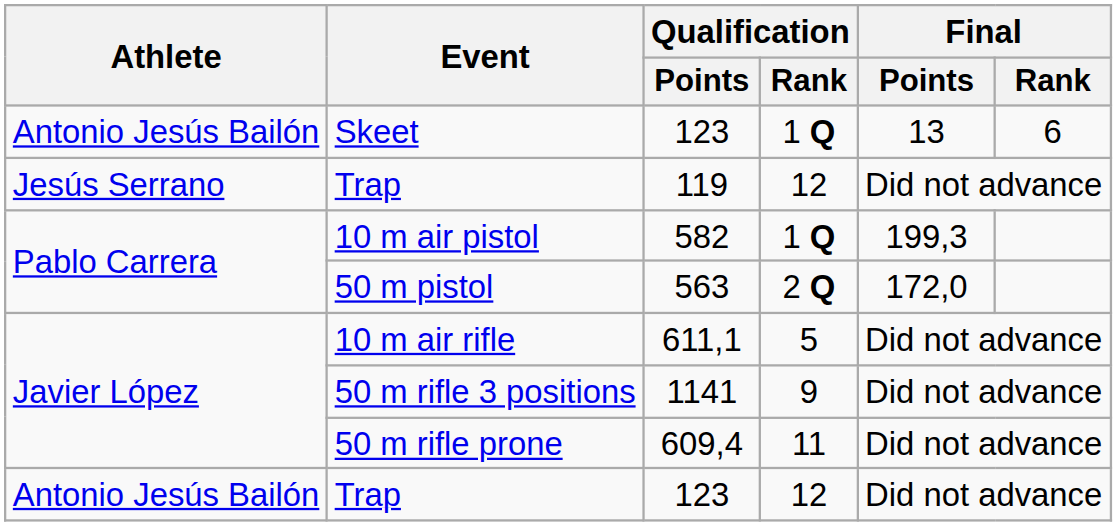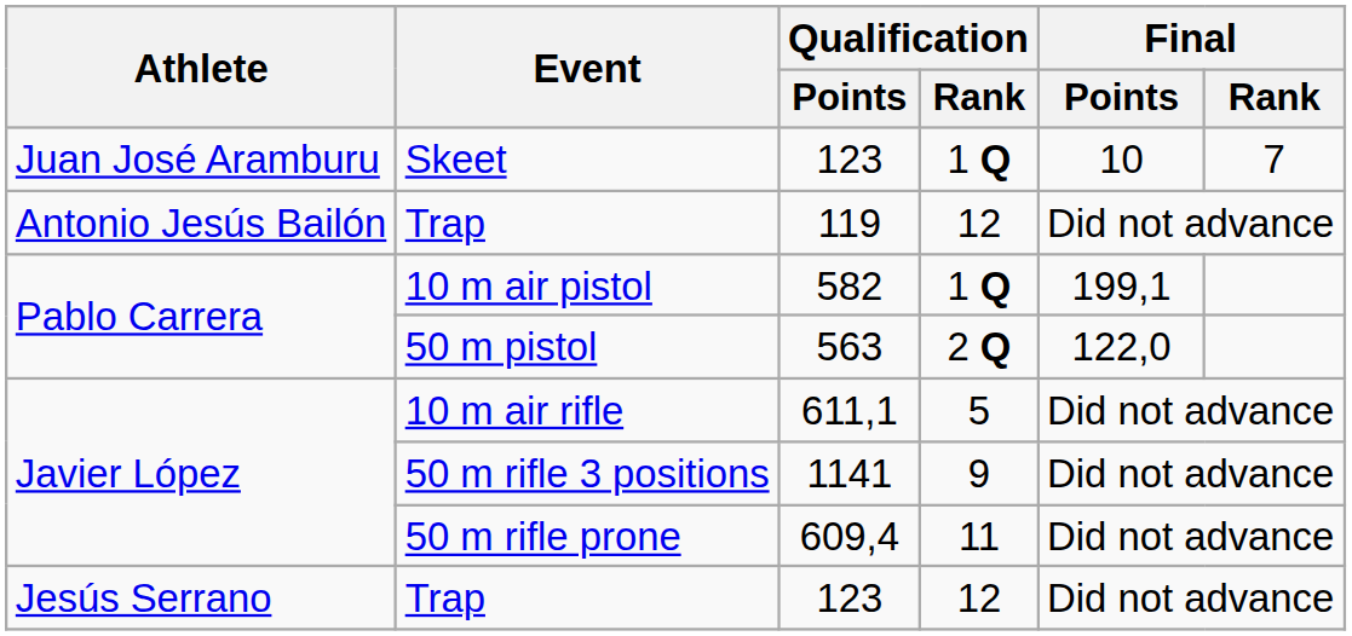 <table class="wikitable" style="font-size:90%">
 <tr>
 <th rowspan="2">Athlete</th>
 <th rowspan="2">Event</th>
 <th colspan=2>Qualification</th>
 <th colspan=2>Final</th>
 </tr>
 <tr style="font-size:95%">
 <th>Points</th>
 <th>Rank</th>
 <th>Points</th>
 <th>Rank</th>
 </tr>
 <tr align=center>
-<td align=left><a href='#'>Antonio Jesús Bailón</a></td>
+<td align=left><a href='#'>Juan José Aramburu</a></td>
 <td align=left><a href='#'>Skeet</a></td>
 <td>123</td>
 <td>1 <strong>Q</strong></td>
-<td>13</td>
-<td>6</td>
+<td>10</td>
+<td>7</td>
 </tr>
 <tr align=center>
-<td align=left><a href='#'>Jesús Serrano</a></td>
+<td align=left><a href='#'>Antonio Jesús Bailón</a></td>
 <td align=left><a href='#'>Trap</a></td>
 <td>119</td>
 <td>12</td>
 <td colspan=2>Did not advance</td>
 </tr>
 <tr align=center>
 <td align=left rowspan=2><a href='#'>Pablo Carrera</a></td>
 <td align=left><a href='#'>10 m air pistol</a></td>
 <td>582</td>
 <td>1 <strong>Q</strong></td>
-<td>199,3</td>
+<td>199,1</td>
 <td></td>
 </tr>
 <tr align=center>
 <td align=left><a href='#'>50 m pistol</a></td>
 <td>563</td>
 <td>2 <strong>Q</strong></td>
-<td>172,0</td>
+<td>122,0</td>
 <td></td>
 </tr>
 <tr align=center>
 <td align=left rowspan=3><a href='#'>Javier López</a></td>
 <td align=left><a href='#'>10 m air rifle</a></td>
 <td>611,1</td>
 <td>5</td>
 <td colspan=2>Did not advance</td>
 </tr>
 <tr align=center>
 <td align=left><a href='#'>50 m rifle 3 positions</a></td>
 <td>1141</td>
 <td>9</td>
 <td colspan=2>Did not advance</td>
 </tr>
 <tr align=center>
 <td align=left><a href='#'>50 m rifle prone</a></td>
 <td>609,4</td>
 <td>11</td>
 <td colspan=2>Did not advance</td>
 </tr>
 <tr align=center>
-<td align=left><a href='#'>Antonio Jesús Bailón</a></td>
+<td align=left><a href='#'>Jesús Serrano</a></td>
 <td align=left><a href='#'>Trap</a></td>
 <td>123</td>
 <td>12</td>
 <td colspan=2>Did not advance</td>
 </tr>
 </table>
